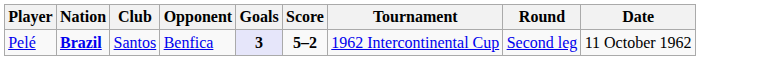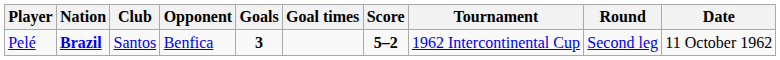 <table class="wikitable">
 <tr>
 <th>Player</th>
 <th>Nation</th>
 <th>Club</th>
 <th>Opponent</th>
 <th>Goals</th>
+<th>Goal times</th>
 <th>Score</th>
 <th>Tournament</th>
 <th>Round</th>
 <th>Date</th>
 </tr>
 <tr>
 <td><a href='#'>Pelé</a></td>
 <td><strong> <a href='#'>Brazil</a></strong></td>
 <td> <a href='#'>Santos</a></td>
 <td> <a href='#'>Benfica</a></td>
-<td style="background: lavender; text-align:center"><strong>3</strong></td>
+<td style="text-align:center"><strong>3</strong></td>
+<td></td>
 <td style="text-align:center"><strong>5–2</strong></td>
 <td><a href='#'>1962 Intercontinental Cup</a></td>
 <td><a href='#'>Second leg</a></td>
 <td>11 October 1962</td>
 </tr>
 </table>
